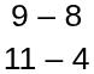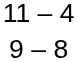 <table style="text-align:center">
 <tr>
 <th width=200></th>
 <th width=100></th>
 <th width=200></th>
 </tr>
 <tr>
 <td align=right><strong></strong></td>
-<td>9 – 8</td>
+<td>11 – 4</td>
 <td align=left></td>
 </tr>
 <tr>
 <td align=right><strong></strong></td>
-<td>11 – 4</td>
+<td>9 – 8</td>
 <td align=left></td>
 </tr>
 </table>
